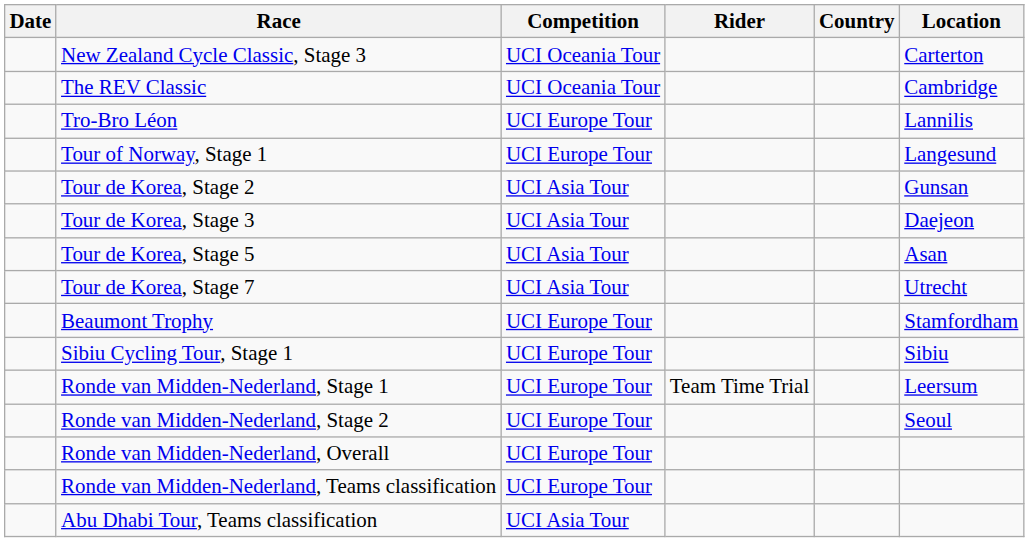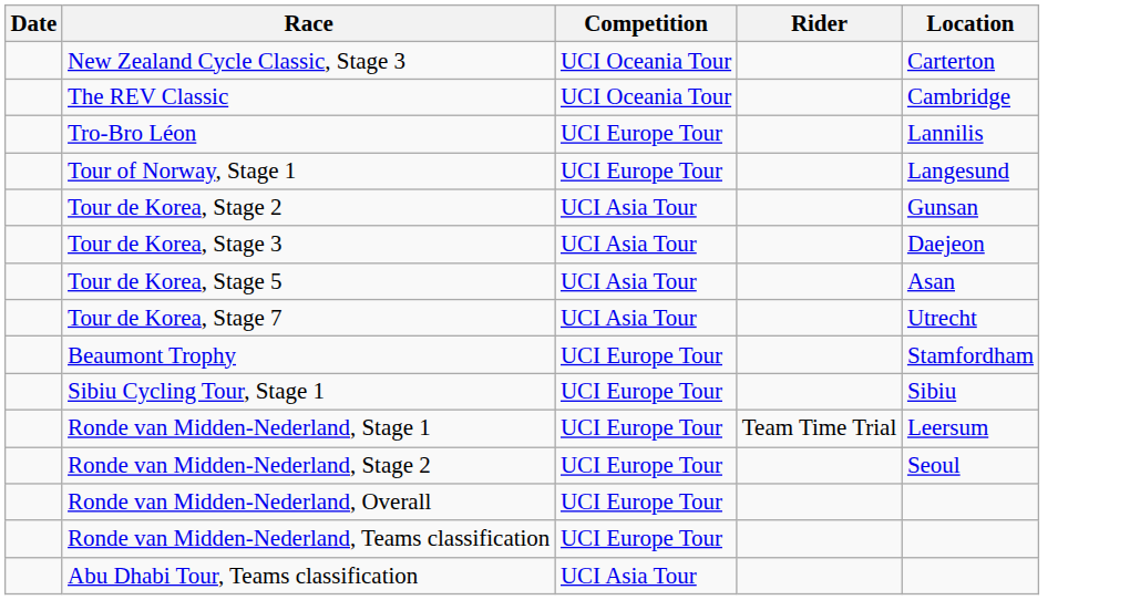 <table class="wikitable sortable">
 <tr>
 <th>Date</th>
 <th>Race</th>
 <th>Competition</th>
 <th>Rider</th>
-<th>Country</th>
 <th>Location</th>
 </tr>
 <tr>
 <td></td>
 <td><a href='#'>New Zealand Cycle Classic</a>, Stage 3</td>
 <td><a href='#'>UCI Oceania Tour</a></td>
-<td></td>
 <td></td>
 <td><a href='#'>Carterton</a></td>
 </tr>
 <tr>
 <td></td>
 <td><a href='#'>The REV Classic</a></td>
 <td><a href='#'>UCI Oceania Tour</a></td>
 <td></td>
-<td></td>
 <td><a href='#'>Cambridge</a></td>
 </tr>
 <tr>
 <td></td>
 <td><a href='#'>Tro-Bro Léon</a></td>
 <td><a href='#'>UCI Europe Tour</a></td>
-<td></td>
 <td></td>
 <td><a href='#'>Lannilis</a></td>
 </tr>
 <tr>
 <td></td>
 <td><a href='#'>Tour of Norway</a>, Stage 1</td>
 <td><a href='#'>UCI Europe Tour</a></td>
 <td></td>
-<td></td>
 <td><a href='#'>Langesund</a></td>
 </tr>
 <tr>
 <td></td>
 <td><a href='#'>Tour de Korea</a>, Stage 2</td>
 <td><a href='#'>UCI Asia Tour</a></td>
-<td></td>
 <td></td>
 <td><a href='#'>Gunsan</a></td>
 </tr>
 <tr>
 <td></td>
 <td><a href='#'>Tour de Korea</a>, Stage 3</td>
 <td><a href='#'>UCI Asia Tour</a></td>
 <td></td>
-<td></td>
 <td><a href='#'>Daejeon</a></td>
 </tr>
 <tr>
 <td></td>
 <td><a href='#'>Tour de Korea</a>, Stage 5</td>
 <td><a href='#'>UCI Asia Tour</a></td>
-<td></td>
 <td></td>
 <td><a href='#'>Asan</a></td>
 </tr>
 <tr>
 <td></td>
 <td><a href='#'>Tour de Korea</a>, Stage 7</td>
 <td><a href='#'>UCI Asia Tour</a></td>
 <td></td>
-<td></td>
 <td><a href='#'>Utrecht</a></td>
 </tr>
 <tr>
 <td></td>
 <td><a href='#'>Beaumont Trophy</a></td>
 <td><a href='#'>UCI Europe Tour</a></td>
-<td></td>
 <td></td>
 <td><a href='#'>Stamfordham</a></td>
 </tr>
 <tr>
 <td></td>
 <td><a href='#'>Sibiu Cycling Tour</a>, Stage 1</td>
 <td><a href='#'>UCI Europe Tour</a></td>
 <td></td>
-<td></td>
 <td><a href='#'>Sibiu</a></td>
 </tr>
 <tr>
 <td></td>
 <td><a href='#'>Ronde van Midden-Nederland</a>, Stage 1</td>
 <td><a href='#'>UCI Europe Tour</a></td>
 <td>Team Time Trial </td>
-<td></td>
 <td><a href='#'>Leersum</a></td>
 </tr>
 <tr>
 <td></td>
 <td><a href='#'>Ronde van Midden-Nederland</a>, Stage 2</td>
 <td><a href='#'>UCI Europe Tour</a></td>
-<td></td>
 <td></td>
 <td><a href='#'>Seoul</a></td>
 </tr>
 <tr>
 <td></td>
 <td><a href='#'>Ronde van Midden-Nederland</a>, Overall</td>
 <td><a href='#'>UCI Europe Tour</a></td>
 <td></td>
 <td></td>
-<td></td>
 </tr>
 <tr>
 <td></td>
 <td><a href='#'>Ronde van Midden-Nederland</a>, Teams classification</td>
 <td><a href='#'>UCI Europe Tour</a></td>
 <td align="center"></td>
-<td></td>
 <td></td>
 </tr>
 <tr>
 <td></td>
 <td><a href='#'>Abu Dhabi Tour</a>, Teams classification</td>
 <td><a href='#'>UCI Asia Tour</a></td>
 <td align="center"></td>
 <td></td>
-<td></td>
 </tr>
 </table>
